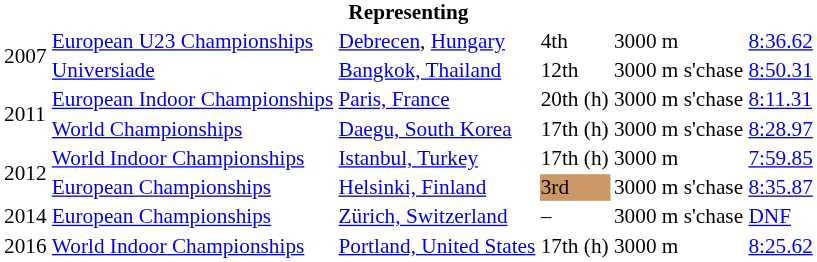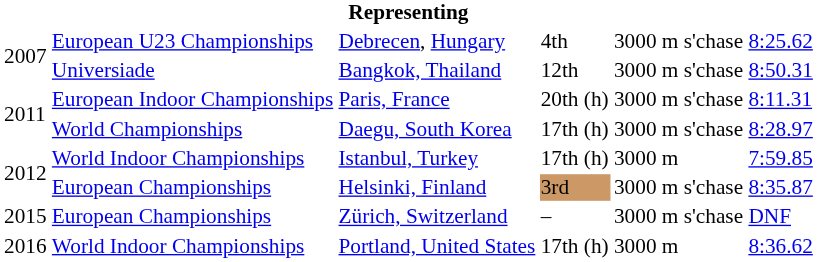 <table>
 <tr>
 <th colspan="6">Representing </th>
 </tr>
 <tr>
 <td rowspan=2>2007</td>
 <td><a href='#'>European U23 Championships</a></td>
 <td><a href='#'>Debrecen</a>, <a href='#'>Hungary</a></td>
 <td>4th</td>
-<td>3000 m</td>
-<td><a href='#'>8:36.62</a></td>
+<td>3000 m s'chase</td>
+<td><a href='#'>8:25.62</a></td>
 </tr>
 <tr>
 <td><a href='#'>Universiade</a></td>
 <td><a href='#'>Bangkok, Thailand</a></td>
 <td>12th</td>
 <td>3000 m s'chase</td>
 <td><a href='#'>8:50.31</a></td>
 </tr>
 <tr>
 <td rowspan=2>2011</td>
 <td><a href='#'>European Indoor Championships</a></td>
 <td><a href='#'>Paris, France</a></td>
 <td>20th (h)</td>
 <td>3000 m s'chase</td>
 <td><a href='#'>8:11.31</a></td>
 </tr>
 <tr>
 <td><a href='#'>World Championships</a></td>
 <td><a href='#'>Daegu, South Korea</a></td>
 <td>17th (h)</td>
 <td>3000 m s'chase</td>
 <td><a href='#'>8:28.97</a></td>
 </tr>
 <tr>
 <td rowspan=2>2012</td>
 <td><a href='#'>World Indoor Championships</a></td>
 <td><a href='#'>Istanbul, Turkey</a></td>
 <td>17th (h)</td>
 <td>3000 m</td>
 <td><a href='#'>7:59.85</a></td>
 </tr>
 <tr>
 <td><a href='#'>European Championships</a></td>
 <td><a href='#'>Helsinki, Finland</a></td>
 <td bgcolor=cc9966>3rd</td>
 <td>3000 m s'chase</td>
 <td><a href='#'>8:35.87</a></td>
 </tr>
 <tr>
-<td>2014</td>
+<td>2015</td>
 <td><a href='#'>European Championships</a></td>
 <td><a href='#'>Zürich, Switzerland</a></td>
 <td>–</td>
 <td>3000 m s'chase</td>
 <td><a href='#'>DNF</a></td>
 </tr>
 <tr>
 <td>2016</td>
 <td><a href='#'>World Indoor Championships</a></td>
 <td><a href='#'>Portland, United States</a></td>
 <td>17th (h)</td>
 <td>3000 m</td>
-<td><a href='#'>8:25.62</a></td>
+<td><a href='#'>8:36.62</a></td>
 </tr>
 </table>
